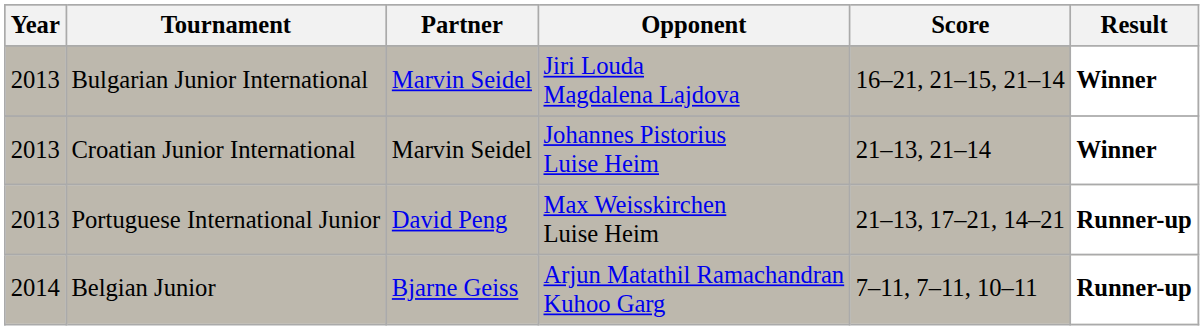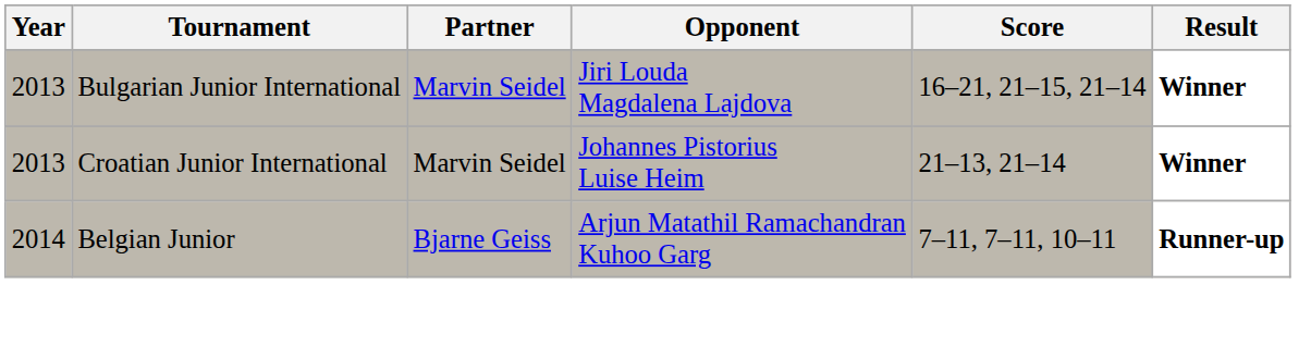 <table class="sortable wikitable" style="font-size: 90%;">
 <tr>
 <th>Year</th>
 <th>Tournament</th>
 <th>Partner</th>
 <th>Opponent</th>
 <th>Score</th>
 <th>Result</th>
 </tr>
 <tr style="background:#BDB8AD">
 <td align="center">2013</td>
 <td align="left">Bulgarian Junior International</td>
 <td align="left"> <a href='#'>Marvin Seidel</a></td>
 <td align="left"> <a href='#'>Jiri Louda</a><br> <a href='#'>Magdalena Lajdova</a></td>
 <td align="left">16–21, 21–15, 21–14</td>
 <td style="text-align:left; background:white"> <strong>Winner</strong></td>
 </tr>
 <tr style="background:#BDB8AD">
 <td align="center">2013</td>
 <td align="left">Croatian Junior International</td>
 <td align="left"> Marvin Seidel</td>
 <td align="left"> <a href='#'>Johannes Pistorius</a><br> <a href='#'>Luise Heim</a></td>
 <td align="left">21–13, 21–14</td>
 <td style="text-align:left; background:white"> <strong>Winner</strong></td>
 </tr>
 <tr style="background:#BDB8AD">
-<td align="center">2013</td>
-<td align="left">Portuguese International Junior</td>
-<td align="left"> <a href='#'>David Peng</a></td>
-<td align="left"> <a href='#'>Max Weisskirchen</a><br> Luise Heim</td>
-<td align="left">21–13, 17–21, 14–21</td>
-<td style="text-align:left; background:white"> <strong>Runner-up</strong></td>
-</tr>
-<tr style="background:#BDB8AD">
 <td align="center">2014</td>
 <td align="left">Belgian Junior</td>
 <td align="left"> <a href='#'>Bjarne Geiss</a></td>
 <td align="left"> <a href='#'>Arjun Matathil Ramachandran</a><br> <a href='#'>Kuhoo Garg</a></td>
 <td align="left">7–11, 7–11, 10–11</td>
 <td style="text-align:left; background:white"> <strong>Runner-up</strong></td>
 </tr>
 </table>
